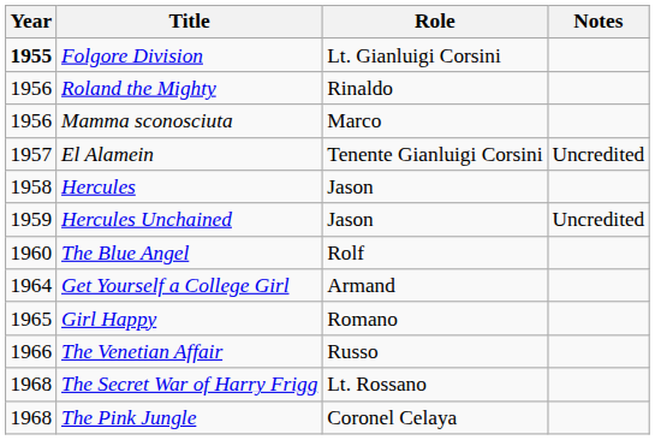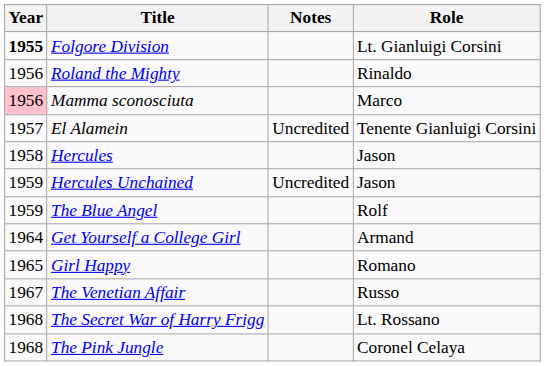 <table class="wikitable">
 <tr>
 <th>Year</th>
 <th>Title</th>
+<th>Notes</th>
 <th>Role</th>
-<th>Notes</th>
 </tr>
 <tr>
 <td><strong>1955</strong></td>
 <td><em><a href='#'>Folgore Division</a></em></td>
+<td></td>
 <td>Lt. Gianluigi Corsini</td>
-<td></td>
 </tr>
 <tr>
 <td>1956</td>
 <td><em><a href='#'>Roland the Mighty</a></em></td>
+<td></td>
 <td>Rinaldo</td>
-<td></td>
 </tr>
 <tr>
-<td>1956</td>
+<td style="background: pink;">1956</td>
 <td><em>Mamma sconosciuta</em></td>
+<td></td>
 <td>Marco</td>
-<td></td>
 </tr>
 <tr>
 <td>1957</td>
 <td><em>El Alamein</em></td>
+<td>Uncredited</td>
 <td>Tenente Gianluigi Corsini</td>
-<td>Uncredited</td>
 </tr>
 <tr>
 <td>1958</td>
 <td><em><a href='#'>Hercules</a></em></td>
+<td></td>
 <td>Jason</td>
-<td></td>
 </tr>
 <tr>
 <td>1959</td>
 <td><em><a href='#'>Hercules Unchained</a></em></td>
+<td>Uncredited</td>
 <td>Jason</td>
-<td>Uncredited</td>
 </tr>
 <tr>
-<td>1960</td>
+<td>1959</td>
 <td><em><a href='#'>The Blue Angel</a></em></td>
+<td></td>
 <td>Rolf</td>
-<td></td>
 </tr>
 <tr>
 <td>1964</td>
 <td><em><a href='#'>Get Yourself a College Girl</a></em></td>
+<td></td>
 <td>Armand</td>
-<td></td>
 </tr>
 <tr>
 <td>1965</td>
 <td><em><a href='#'>Girl Happy</a></em></td>
+<td></td>
 <td>Romano</td>
-<td></td>
 </tr>
 <tr>
-<td>1966</td>
+<td>1967</td>
 <td><em><a href='#'>The Venetian Affair</a></em></td>
+<td></td>
 <td>Russo</td>
-<td></td>
 </tr>
 <tr>
 <td>1968</td>
 <td><em><a href='#'>The Secret War of Harry Frigg</a></em></td>
+<td></td>
 <td>Lt. Rossano</td>
-<td></td>
 </tr>
 <tr>
 <td>1968</td>
 <td><em><a href='#'>The Pink Jungle</a></em></td>
+<td></td>
 <td>Coronel Celaya</td>
-<td></td>
 </tr>
 </table>
